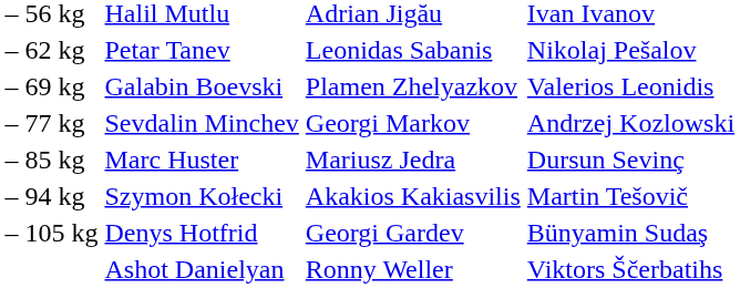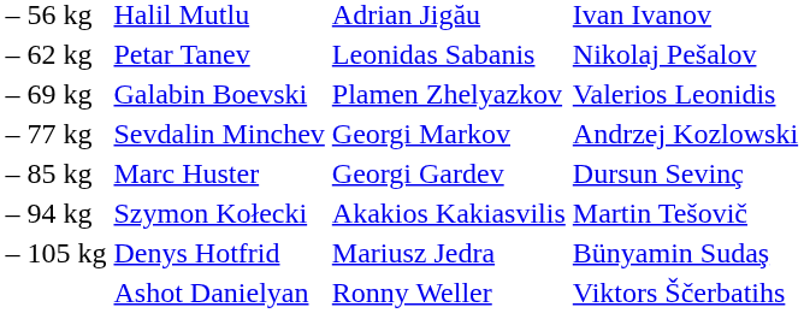 <table>
 <tr>
 <td>– 56 kg<br></td>
 <td> <a href='#'>Halil Mutlu</a></td>
 <td> <a href='#'>Adrian Jigău</a></td>
 <td> <a href='#'>Ivan Ivanov</a></td>
 </tr>
 <tr>
 <td>– 62 kg<br></td>
 <td> <a href='#'>Petar Tanev</a></td>
 <td> <a href='#'>Leonidas Sabanis</a></td>
 <td> <a href='#'>Nikolaj Pešalov</a></td>
 </tr>
 <tr>
 <td>– 69 kg<br></td>
 <td> <a href='#'>Galabin Boevski</a></td>
 <td> <a href='#'>Plamen Zhelyazkov</a></td>
 <td> <a href='#'>Valerios Leonidis</a></td>
 </tr>
 <tr>
 <td>– 77 kg<br></td>
 <td> <a href='#'>Sevdalin Minchev</a></td>
 <td> <a href='#'>Georgi Markov</a></td>
 <td> <a href='#'>Andrzej Kozlowski</a></td>
 </tr>
 <tr>
 <td>– 85 kg<br></td>
 <td> <a href='#'>Marc Huster</a></td>
-<td> <a href='#'>Mariusz Jedra</a></td>
+<td> <a href='#'>Georgi Gardev</a></td>
 <td> <a href='#'>Dursun Sevinç</a></td>
 </tr>
 <tr>
 <td>– 94 kg<br></td>
 <td> <a href='#'>Szymon Kołecki</a></td>
 <td> <a href='#'>Akakios Kakiasvilis</a></td>
 <td> <a href='#'>Martin Tešovič</a></td>
 </tr>
 <tr>
 <td>– 105 kg<br></td>
 <td> <a href='#'>Denys Hotfrid</a></td>
-<td> <a href='#'>Georgi Gardev</a></td>
+<td> <a href='#'>Mariusz Jedra</a></td>
 <td> <a href='#'>Bünyamin Sudaş</a></td>
 </tr>
 <tr>
 <td><br></td>
 <td> <a href='#'>Ashot Danielyan</a></td>
 <td> <a href='#'>Ronny Weller</a></td>
 <td> <a href='#'>Viktors Ščerbatihs</a></td>
 </tr>
 </table>
